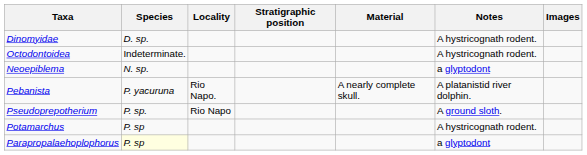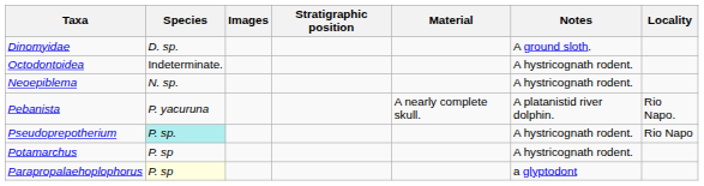 <table class="wikitable sortable" align="center" width="75%">
 <tr>
 <th>Taxa</th>
 <th>Species</th>
-<th>Locality</th>
+<th>Images</th>
 <th>Stratigraphic position</th>
 <th>Material</th>
 <th>Notes</th>
-<th>Images</th>
+<th>Locality</th>
 </tr>
 <tr>
 <td><em><a href='#'>Dinomyidae</a></em> </td>
 <td><em>D. sp.</em></td>
 <td></td>
 <td></td>
 <td></td>
-<td>A hystricognath rodent.</td>
+<td>A <a href='#'>ground sloth</a>.</td>
 <td></td>
 </tr>
 <tr>
 <td><em><a href='#'>Octodontoidea</a></em></td>
 <td>Indeterminate.</td>
 <td></td>
 <td></td>
 <td></td>
 <td>A hystricognath rodent.</td>
 <td></td>
 </tr>
 <tr>
 <td><em><a href='#'>Neoepiblema</a></em></td>
 <td><em>N. sp.</em></td>
 <td></td>
 <td></td>
 <td></td>
-<td>a <a href='#'>glyptodont</a></td>
+<td>A hystricognath rodent.</td>
 <td></td>
 </tr>
 <tr>
 <td><em><a href='#'>Pebanista</a></em></td>
 <td><em>P. yacuruna</em></td>
-<td>Rio Napo.</td>
+<td></td>
 <td></td>
 <td>A nearly complete skull.</td>
 <td>A platanistid river dolphin.</td>
-<td></td>
+<td>Rio Napo.</td>
 </tr>
 <tr>
 <td><em><a href='#'>Pseudoprepotherium</a></em></td>
-<td><em>P. sp.</em></td>
-<td>Rio Napo</td>
+<td style="background: paleturquoise;"><em>P. sp.</em></td>
 <td></td>
 <td></td>
-<td>A <a href='#'>ground sloth</a>.</td>
 <td></td>
+<td>A hystricognath rodent.</td>
+<td>Rio Napo</td>
 </tr>
 <tr>
 <td><em><a href='#'>Potamarchus</a></em></td>
 <td><em>P. sp</em></td>
 <td></td>
 <td></td>
 <td></td>
 <td>A hystricognath rodent.</td>
 <td></td>
 </tr>
 <tr>
 <td><em><a href='#'>Parapropalaehoplophorus</a></em></td>
 <td style="background: lightyellow;"><em>P. sp</em></td>
 <td></td>
 <td></td>
 <td></td>
 <td>a <a href='#'>glyptodont</a></td>
 <td></td>
 </tr>
 </table>
